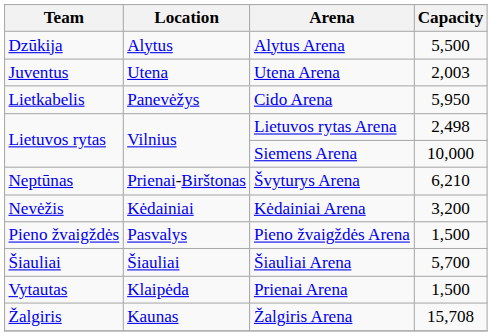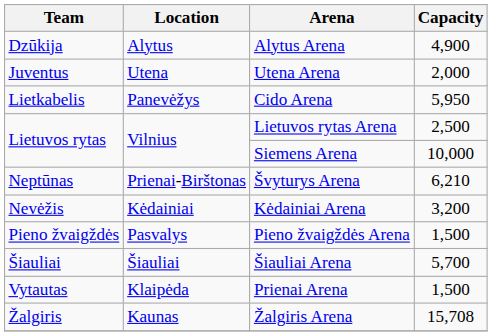 <table class="wikitable sortable" style="text-align: left;">
 <tr>
 <th>Team</th>
 <th>Location</th>
 <th>Arena</th>
 <th>Capacity</th>
 </tr>
 <tr>
 <td><a href='#'>Dzūkija</a></td>
 <td><a href='#'>Alytus</a></td>
 <td><a href='#'>Alytus Arena</a></td>
-<td align="center">5,500</td>
+<td align="center">4,900</td>
 </tr>
 <tr>
 <td><a href='#'>Juventus</a></td>
 <td><a href='#'>Utena</a></td>
 <td><a href='#'>Utena Arena</a></td>
-<td align="center">2,003</td>
+<td align="center">2,000</td>
 </tr>
 <tr>
 <td><a href='#'>Lietkabelis</a></td>
 <td><a href='#'>Panevėžys</a></td>
 <td><a href='#'>Cido Arena</a></td>
 <td align="center">5,950</td>
 </tr>
 <tr>
 <td rowspan=2><a href='#'>Lietuvos rytas</a></td>
 <td rowspan=2><a href='#'>Vilnius</a></td>
 <td><a href='#'>Lietuvos rytas Arena</a></td>
-<td align="center">2,498</td>
+<td align="center">2,500</td>
 </tr>
 <tr>
 <td><a href='#'>Siemens Arena</a></td>
 <td align="center">10,000</td>
 </tr>
 <tr>
 <td><a href='#'>Neptūnas</a></td>
 <td><a href='#'>Prienai</a>-<a href='#'>Birštonas</a></td>
 <td><a href='#'>Švyturys Arena</a></td>
 <td align="center">6,210</td>
 </tr>
 <tr>
 <td><a href='#'>Nevėžis</a></td>
 <td><a href='#'>Kėdainiai</a></td>
 <td><a href='#'>Kėdainiai Arena</a></td>
 <td align="center">3,200</td>
 </tr>
 <tr>
 <td><a href='#'>Pieno žvaigždės</a></td>
 <td><a href='#'>Pasvalys</a></td>
 <td><a href='#'>Pieno žvaigždės Arena</a></td>
 <td align="center">1,500</td>
 </tr>
 <tr>
 <td><a href='#'>Šiauliai</a></td>
 <td><a href='#'>Šiauliai</a></td>
 <td><a href='#'>Šiauliai Arena</a></td>
 <td align="center">5,700</td>
 </tr>
 <tr>
 <td><a href='#'>Vytautas</a></td>
 <td><a href='#'>Klaipėda</a></td>
 <td><a href='#'>Prienai Arena</a></td>
 <td align="center">1,500</td>
 </tr>
 <tr>
 <td><a href='#'>Žalgiris</a></td>
 <td><a href='#'>Kaunas</a></td>
 <td><a href='#'>Žalgiris Arena</a></td>
 <td align="center">15,708</td>
 </tr>
 <tr>
 </tr>
 </table>
